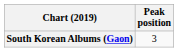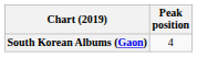 <table class="wikitable sortable plainrowheaders" style="text-align:center">
 <tr>
 <th>Chart (2019)</th>
 <th>Peak<br>position</th>
 </tr>
 <tr>
 <th scope="row">South Korean Albums (<a href='#'>Gaon</a>)</th>
-<td>3</td>
+<td>4</td>
 </tr>
 </table>
